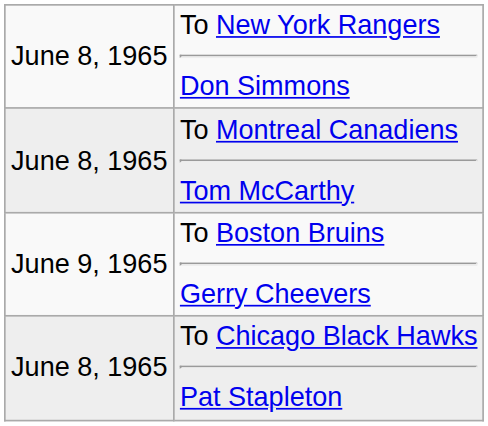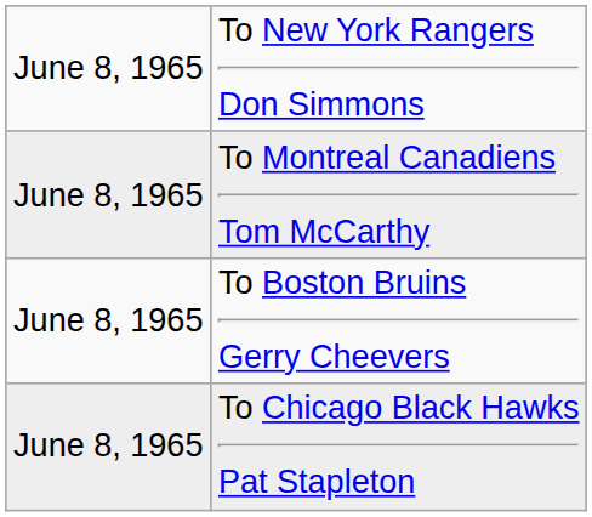 <table class="wikitable">
 <tr>
 <td>June 8, 1965</td>
 <td valign="top">To <a href='#'>New York Rangers</a><hr><a href='#'>Don Simmons</a></td>
 </tr>
 <tr bgcolor="#eeeeee">
 <td>June 8, 1965</td>
 <td valign="top">To <a href='#'>Montreal Canadiens</a><hr><a href='#'>Tom McCarthy</a></td>
 </tr>
 <tr>
-<td>June 9, 1965</td>
+<td>June 8, 1965</td>
 <td valign="top">To <a href='#'>Boston Bruins</a><hr><a href='#'>Gerry Cheevers</a></td>
 </tr>
 <tr bgcolor="#eeeeee">
 <td>June 8, 1965</td>
 <td valign="top">To <a href='#'>Chicago Black Hawks</a><hr><a href='#'>Pat Stapleton</a></td>
 </tr>
 </table>
